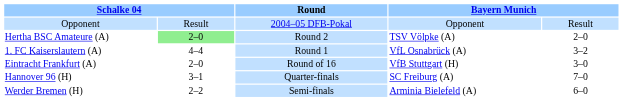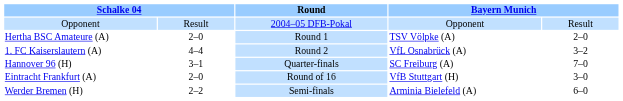 <table style="width:80%; text-align:center;">
 <tr style="vertical-align:top; background:#99CCFF;">
 <th colspan="2"><a href='#'>Schalke 04</a></th>
 <th style="width:20%">Round</th>
 <th colspan="2"><a href='#'>Bayern Munich</a></th>
 </tr>
 <tr style="vertical-align:top; background:#c1e0ff;">
 <td style="width:20%">Opponent</td>
 <td style="width:10%">Result</td>
 <td><a href='#'>2004–05 DFB-Pokal</a></td>
 <td style="width:20%">Opponent</td>
 <td style="width:10%">Result</td>
 </tr>
 <tr>
 <td align="left"><a href='#'>Hertha BSC Amateure</a> (A)</td>
-<td style="background: lightgreen;">2–0</td>
-<td style="background:#C1E0FF;">Round 2</td>
+<td>2–0</td>
+<td style="background:#C1E0FF;">Round 1</td>
 <td align="left"><a href='#'>TSV Völpke</a> (A)</td>
 <td>2–0</td>
 </tr>
 <tr>
 <td align="left"><a href='#'>1. FC Kaiserslautern</a> (A)</td>
 <td>4–4  </td>
-<td style="background:#C1E0FF;">Round 1</td>
+<td style="background:#C1E0FF;">Round 2</td>
 <td align="left"><a href='#'>VfL Osnabrück</a> (A)</td>
 <td>3–2</td>
+</tr>
+<tr>
+<td align="left"><a href='#'>Hannover 96</a> (H)</td>
+<td>3–1</td>
+<td style="background:#C1E0FF;">Quarter-finals</td>
+<td align="left"><a href='#'>SC Freiburg</a> (A)</td>
+<td>7–0</td>
 </tr>
 <tr>
 <td align="left"><a href='#'>Eintracht Frankfurt</a> (A)</td>
 <td>2–0</td>
 <td style="background:#C1E0FF;">Round of 16</td>
 <td align="left"><a href='#'>VfB Stuttgart</a> (H)</td>
 <td>3–0</td>
 </tr>
 <tr>
-<td align="left"><a href='#'>Hannover 96</a> (H)</td>
-<td>3–1</td>
-<td style="background:#C1E0FF;">Quarter-finals</td>
-<td align="left"><a href='#'>SC Freiburg</a> (A)</td>
-<td>7–0</td>
-</tr>
-<tr>
 <td align="left"><a href='#'>Werder Bremen</a> (H)</td>
 <td>2–2  </td>
 <td style="background:#C1E0FF;">Semi-finals</td>
 <td align="left"><a href='#'>Arminia Bielefeld</a> (A)</td>
 <td>6–0</td>
 </tr>
 </table>
